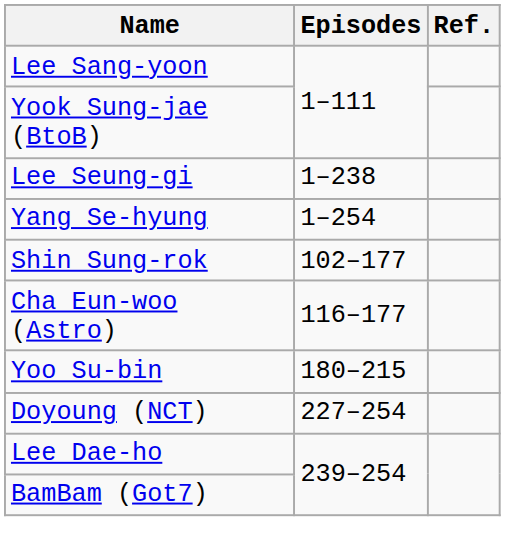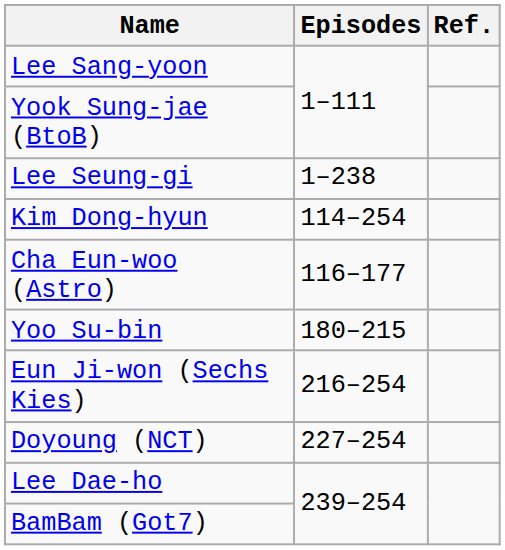 <table class="wikitable">
 <tr>
 <th style="width:11em;">Name</th>
 <th>Episodes</th>
 <th>Ref.</th>
 </tr>
 <tr>
 <td><a href='#'>Lee Sang-yoon</a></td>
 <td rowspan="2">1–111</td>
 <td></td>
 </tr>
 <tr>
 <td><a href='#'>Yook Sung-jae</a> (<a href='#'>BtoB</a>)</td>
 <td></td>
 </tr>
 <tr>
 <td><a href='#'>Lee Seung-gi</a></td>
 <td>1–238</td>
 <td></td>
 </tr>
 <tr>
-<td><a href='#'>Yang Se-hyung</a></td>
-<td>1–254</td>
-<td></td>
-</tr>
-<tr>
-<td><a href='#'>Shin Sung-rok</a></td>
-<td>102–177</td>
+<td><a href='#'>Kim Dong-hyun</a></td>
+<td>114–254</td>
 <td></td>
 </tr>
 <tr>
 <td><a href='#'>Cha Eun-woo</a> (<a href='#'>Astro</a>)</td>
 <td>116–177</td>
 <td></td>
 </tr>
 <tr>
 <td><a href='#'>Yoo Su-bin</a></td>
 <td>180–215</td>
+<td></td>
+</tr>
+<tr>
+<td><a href='#'>Eun Ji-won</a> (<a href='#'>Sechs Kies</a>)</td>
+<td>216–254</td>
 <td></td>
 </tr>
 <tr>
 <td><a href='#'>Doyoung</a> (<a href='#'>NCT</a>)</td>
 <td>227–254</td>
 <td></td>
 </tr>
 <tr>
 <td><a href='#'>Lee Dae-ho</a></td>
 <td rowspan="2">239–254</td>
 <td rowspan="2"></td>
 </tr>
 <tr>
 <td><a href='#'>BamBam</a> (<a href='#'>Got7</a>)</td>
 </tr>
 </table>
